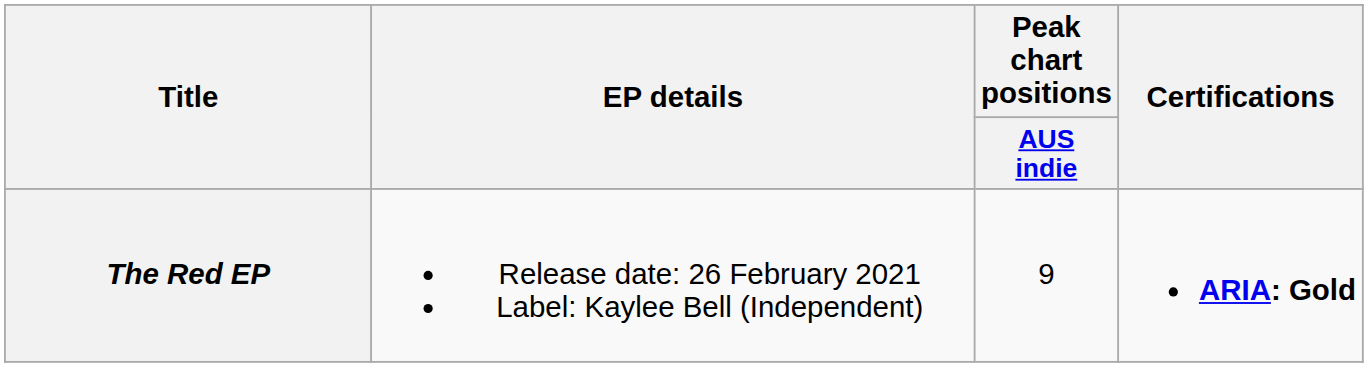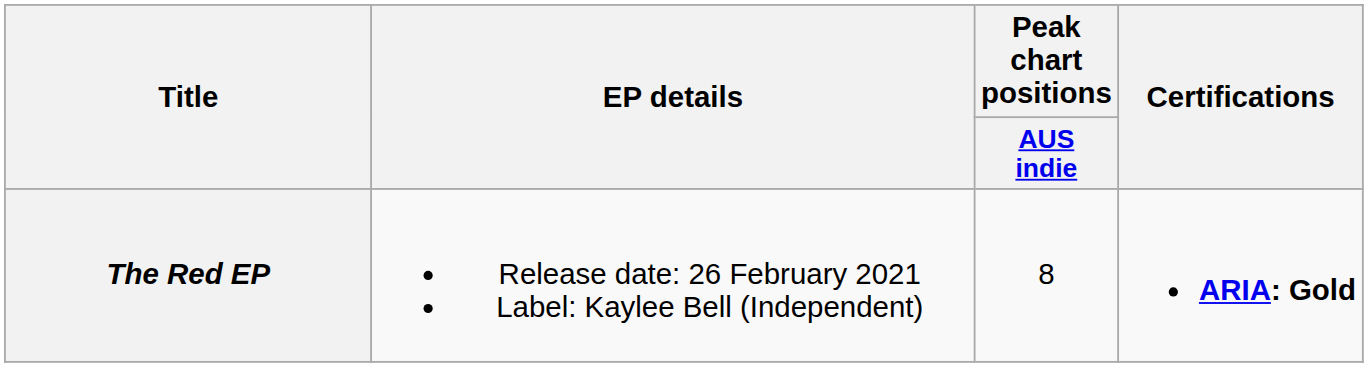 <table class="wikitable plainrowheaders" style="text-align:center;">
 <tr>
 <th scope="col" rowspan="2" style="width:12em;">Title</th>
 <th scope="col" rowspan="2" style="width:20em;">EP details</th>
 <th scope="col" colspan="1">Peak chart positions</th>
 <th scope="col" rowspan="2">Certifications</th>
 </tr>
 <tr>
 <th scope="col" style="width:3em;font-size:90%;"><a href='#'>AUS <br>indie</a><br></th>
 </tr>
 <tr>
 <th scope="row"><em>The Red EP</em></th>
 <td><br><ul><li>Release date: 26 February 2021</li><li>Label: Kaylee Bell (Independent)</li></ul></td>
-<td>9</td>
+<td>8</td>
 <td><strong><br><ul><li><a href='#'>ARIA</a>: Gold</li></ul></strong></td>
 </tr>
 </table>
